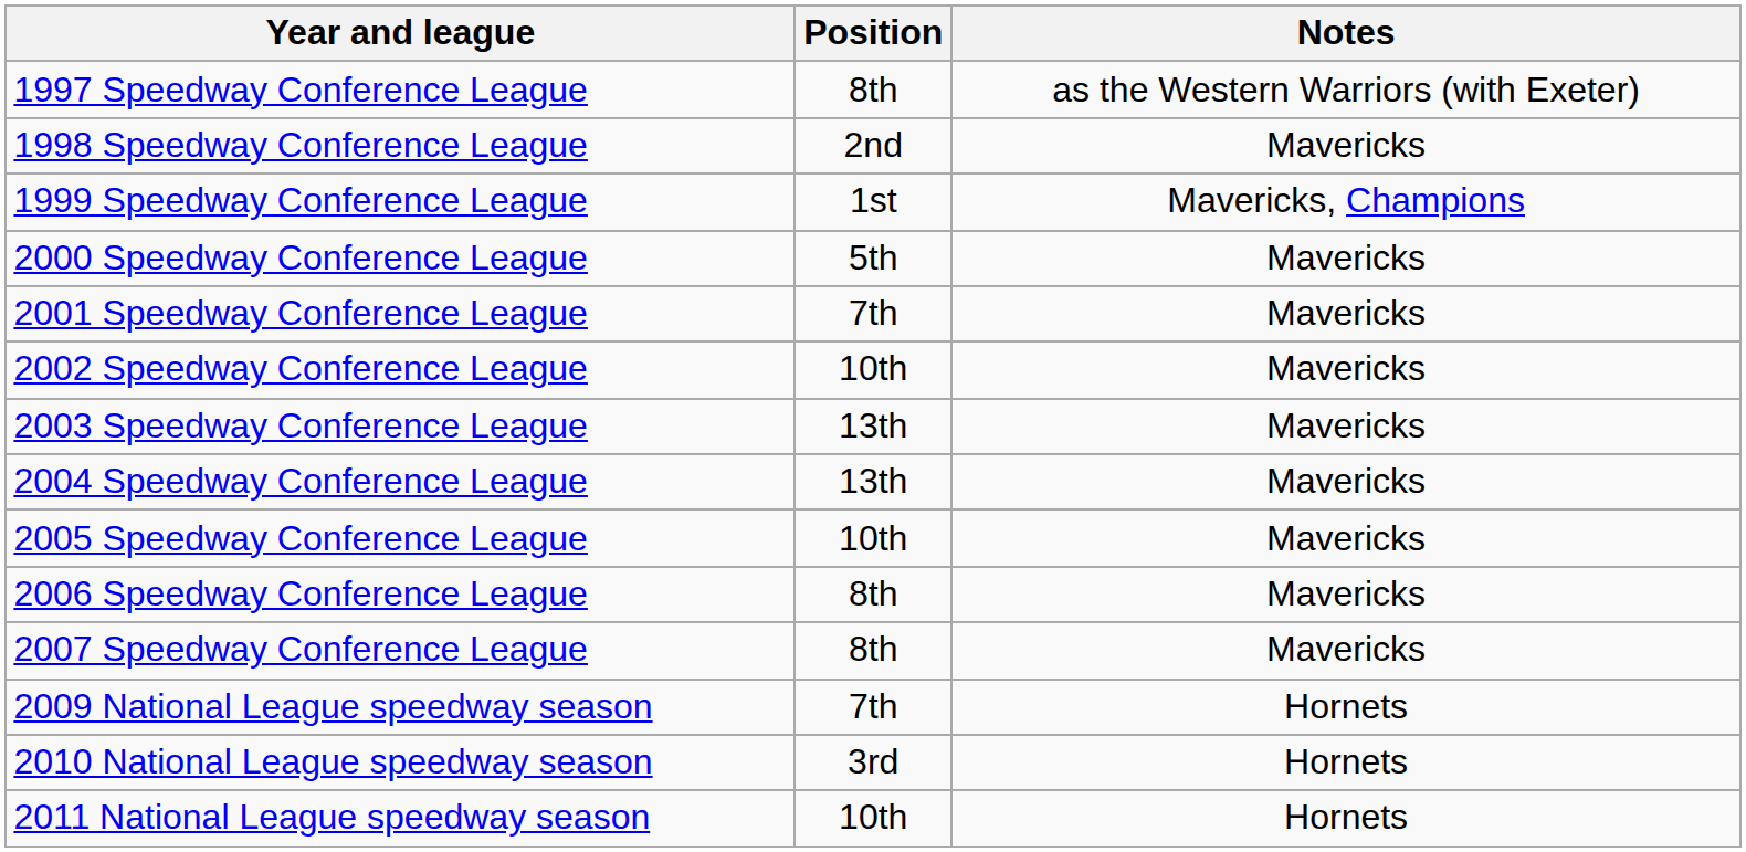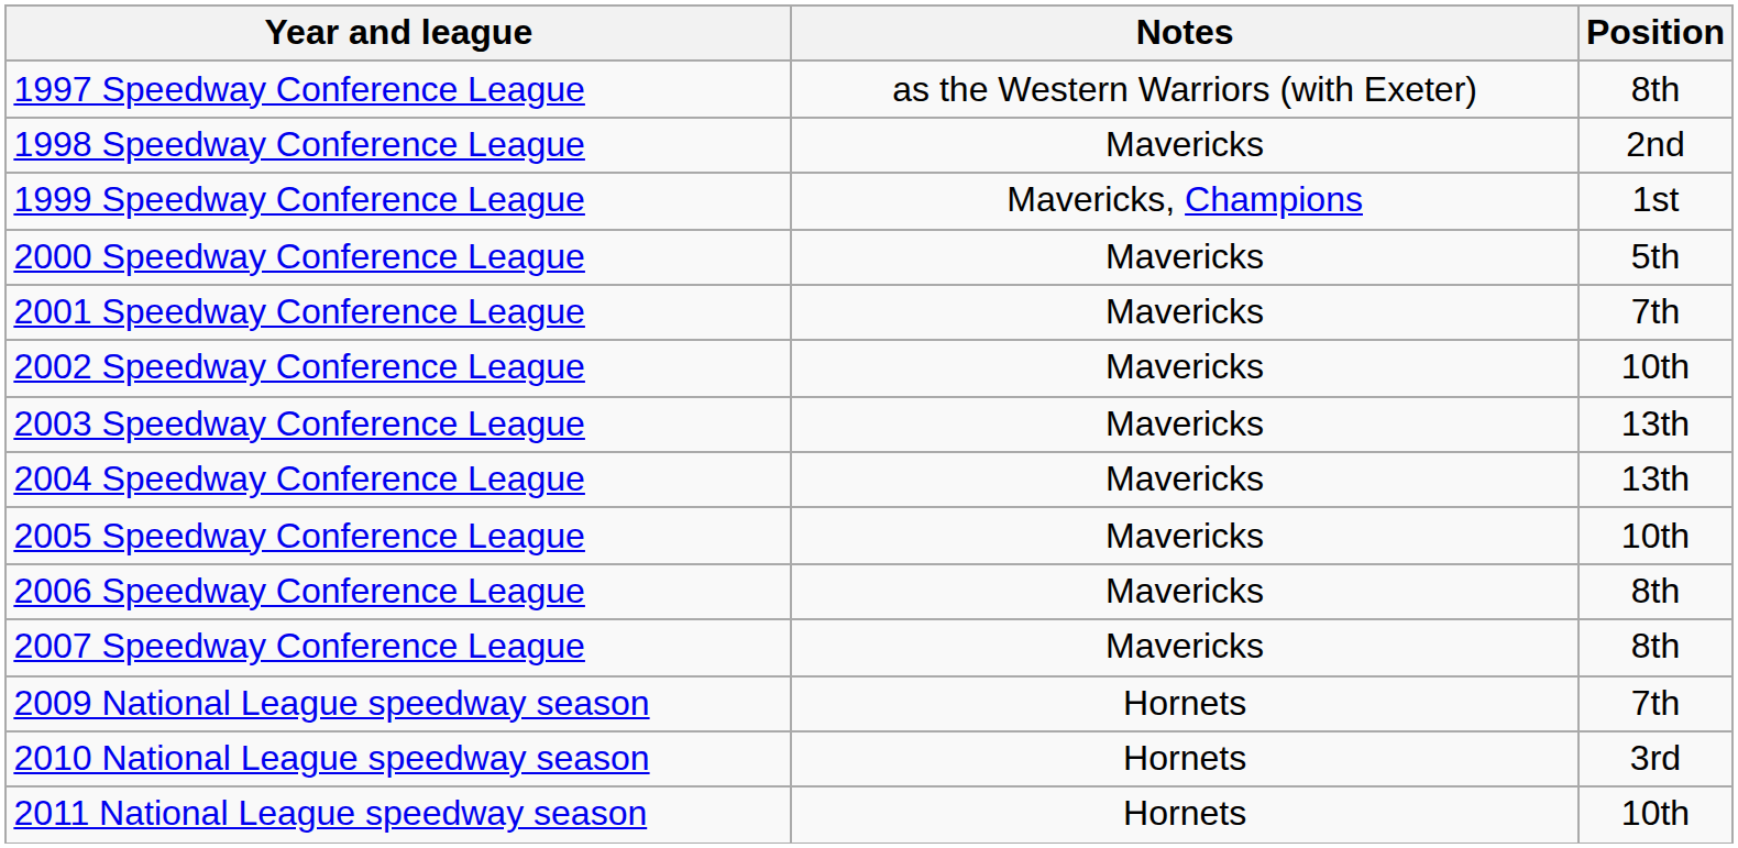 <table class="wikitable">
 <tr>
 <th width=350>Year and league</th>
+<th width=350>Notes</th>
 <th width=50>Position</th>
-<th width=350>Notes</th>
 </tr>
 <tr align=center>
 <td align="left"><a href='#'>1997 Speedway Conference League</a></td>
+<td>as the Western Warriors (with Exeter)</td>
 <td>8th</td>
-<td>as the Western Warriors (with Exeter)</td>
 </tr>
 <tr align=center>
 <td align="left"><a href='#'>1998 Speedway Conference League</a></td>
+<td>Mavericks</td>
 <td>2nd</td>
-<td>Mavericks</td>
 </tr>
 <tr align=center>
 <td align="left"><a href='#'>1999 Speedway Conference League</a></td>
+<td>Mavericks, <a href='#'>Champions</a></td>
 <td>1st</td>
-<td>Mavericks, <a href='#'>Champions</a></td>
 </tr>
 <tr align=center>
 <td align="left"><a href='#'>2000 Speedway Conference League</a></td>
+<td>Mavericks</td>
 <td>5th</td>
-<td>Mavericks</td>
 </tr>
 <tr align=center>
 <td align="left"><a href='#'>2001 Speedway Conference League</a></td>
+<td>Mavericks</td>
 <td>7th</td>
-<td>Mavericks</td>
 </tr>
 <tr align=center>
 <td align="left"><a href='#'>2002 Speedway Conference League</a></td>
+<td>Mavericks</td>
 <td>10th</td>
-<td>Mavericks</td>
 </tr>
 <tr align=center>
 <td align="left"><a href='#'>2003 Speedway Conference League</a></td>
+<td>Mavericks</td>
 <td>13th</td>
-<td>Mavericks</td>
 </tr>
 <tr align=center>
 <td align="left"><a href='#'>2004 Speedway Conference League</a></td>
+<td>Mavericks</td>
 <td>13th</td>
-<td>Mavericks</td>
 </tr>
 <tr align=center>
 <td align="left"><a href='#'>2005 Speedway Conference League</a></td>
+<td>Mavericks</td>
 <td>10th</td>
-<td>Mavericks</td>
 </tr>
 <tr align=center>
 <td align="left"><a href='#'>2006 Speedway Conference League</a></td>
+<td>Mavericks</td>
 <td>8th</td>
-<td>Mavericks</td>
 </tr>
 <tr align=center>
 <td align="left"><a href='#'>2007 Speedway Conference League</a></td>
+<td>Mavericks</td>
 <td>8th</td>
-<td>Mavericks</td>
 </tr>
 <tr align=center>
 <td align="left"><a href='#'>2009 National League speedway season</a></td>
+<td>Hornets</td>
 <td>7th</td>
-<td>Hornets</td>
 </tr>
 <tr align=center>
 <td align="left"><a href='#'>2010 National League speedway season</a></td>
+<td>Hornets</td>
 <td>3rd</td>
-<td>Hornets</td>
 </tr>
 <tr align=center>
 <td align="left"><a href='#'>2011 National League speedway season</a></td>
+<td>Hornets</td>
 <td>10th</td>
-<td>Hornets</td>
 </tr>
 </table>
